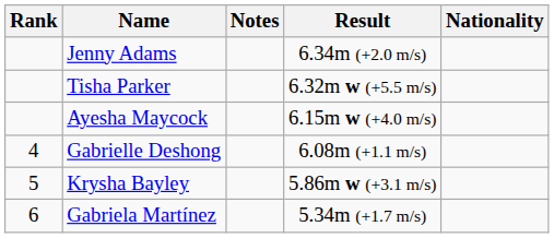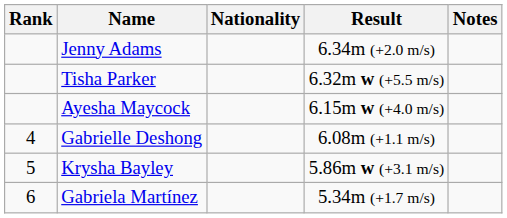 <table class="wikitable sortable" style="text-align:center">
 <tr>
 <th>Rank</th>
 <th>Name</th>
+<th>Nationality</th>
+<th>Result</th>
 <th>Notes</th>
-<th>Result</th>
-<th>Nationality</th>
 </tr>
 <tr>
 <td align=center></td>
 <td align=left><a href='#'>Jenny Adams</a></td>
+<td align=left></td>
+<td>6.34m <small>(+2.0 m/s)</small></td>
 <td></td>
-<td>6.34m <small>(+2.0 m/s)</small></td>
-<td align=left></td>
 </tr>
 <tr>
 <td align=center></td>
 <td align=left><a href='#'>Tisha Parker</a></td>
+<td align=left></td>
+<td>6.32m <strong>w</strong> <small>(+5.5 m/s)</small></td>
 <td></td>
-<td>6.32m <strong>w</strong> <small>(+5.5 m/s)</small></td>
-<td align=left></td>
 </tr>
 <tr>
 <td align=center></td>
 <td align=left><a href='#'>Ayesha Maycock</a></td>
+<td align=left></td>
+<td>6.15m <strong>w</strong> <small>(+4.0 m/s)</small></td>
 <td></td>
-<td>6.15m <strong>w</strong> <small>(+4.0 m/s)</small></td>
-<td align=left></td>
 </tr>
 <tr>
 <td align=center>4</td>
 <td align=left><a href='#'>Gabrielle Deshong</a></td>
+<td align=left></td>
+<td>6.08m <small>(+1.1 m/s)</small></td>
 <td></td>
-<td>6.08m <small>(+1.1 m/s)</small></td>
-<td align=left></td>
 </tr>
 <tr>
 <td align=center>5</td>
 <td align=left><a href='#'>Krysha Bayley</a></td>
+<td align=left></td>
+<td>5.86m <strong>w</strong> <small>(+3.1 m/s)</small></td>
 <td></td>
-<td>5.86m <strong>w</strong> <small>(+3.1 m/s)</small></td>
-<td align=left></td>
 </tr>
 <tr>
 <td align=center>6</td>
 <td align=left><a href='#'>Gabriela Martínez</a></td>
+<td align=left></td>
+<td>5.34m <small>(+1.7 m/s)</small></td>
 <td></td>
-<td>5.34m <small>(+1.7 m/s)</small></td>
-<td align=left></td>
 </tr>
 </table>
